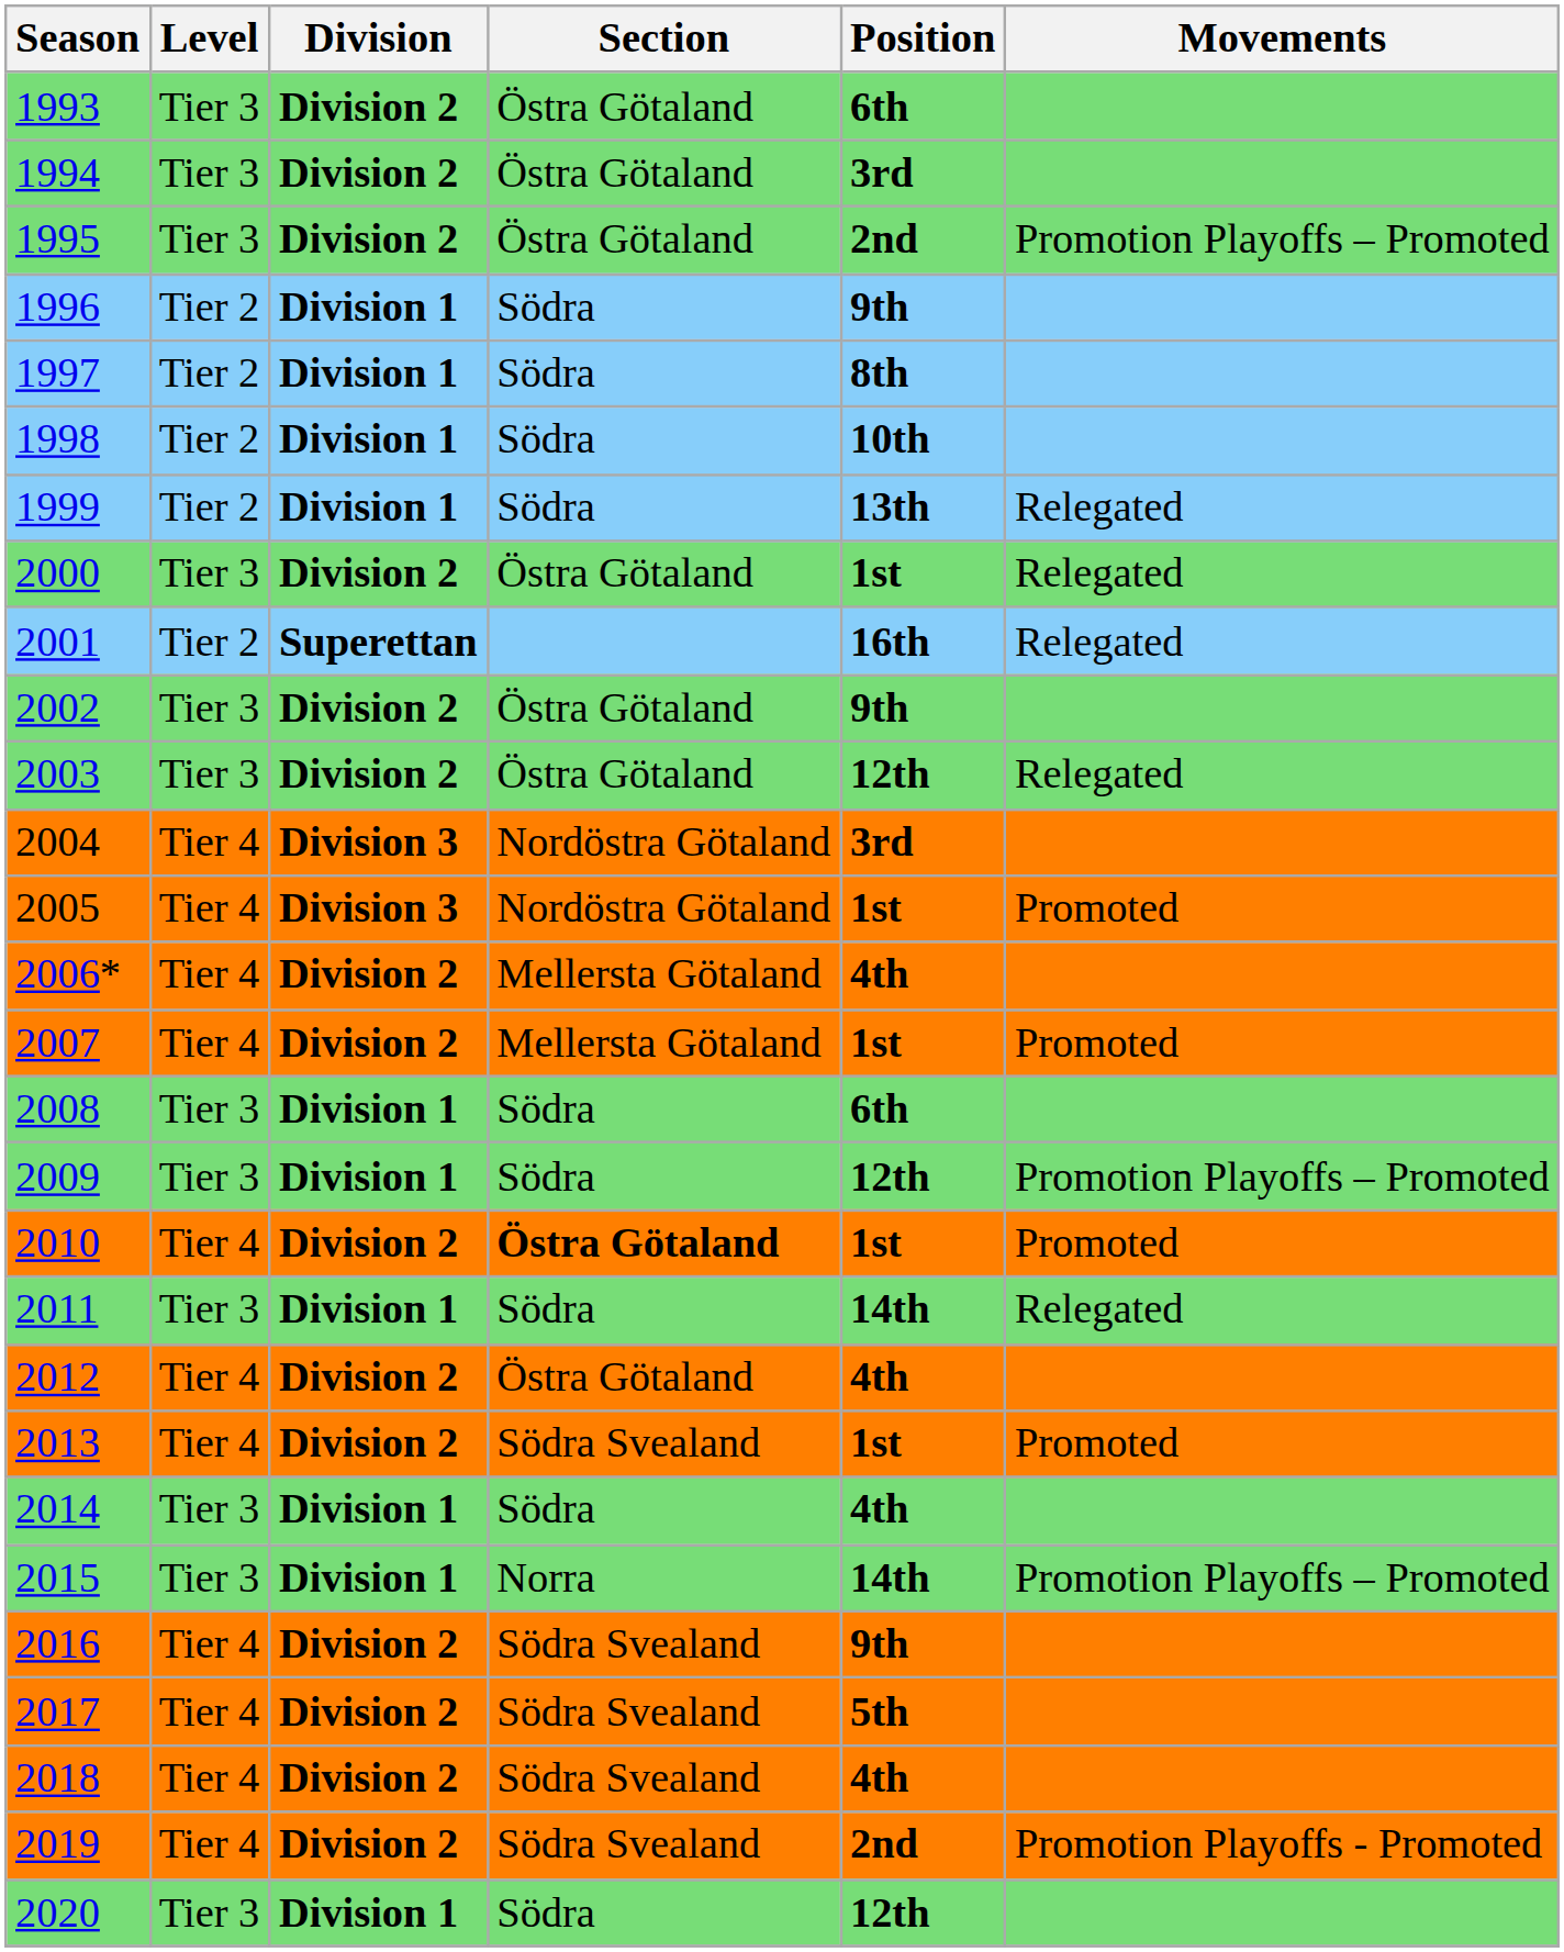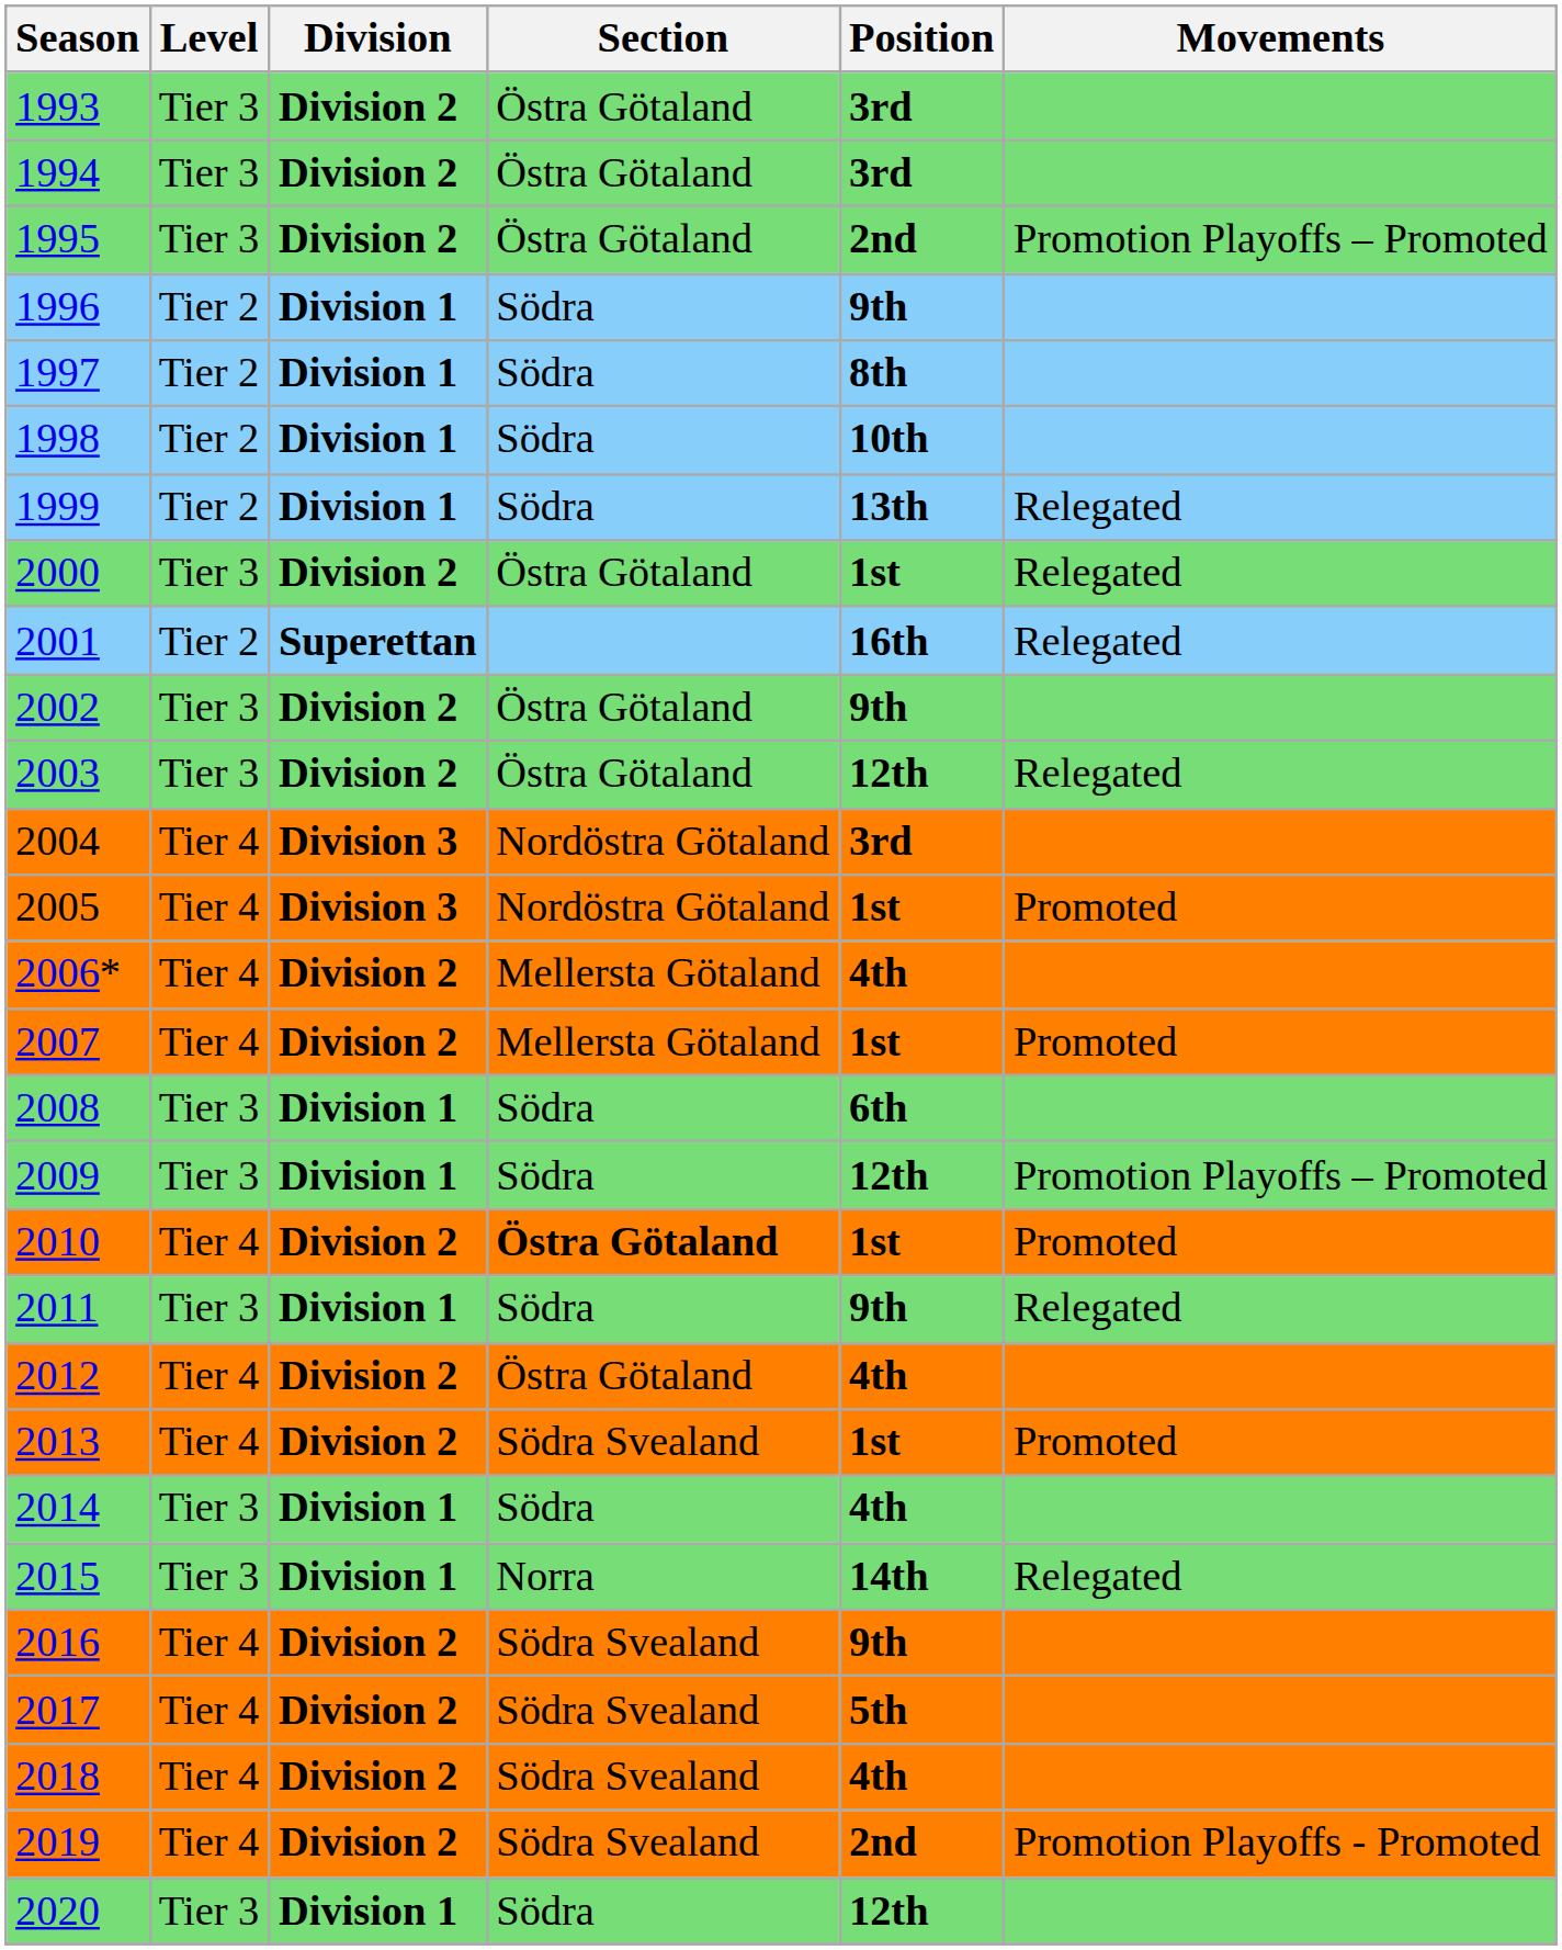 <table class="wikitable">
 <tr style="background:#f0f6fa;">
 <th>Season</th>
 <th>Level</th>
 <th>Division</th>
 <th>Section</th>
 <th>Position</th>
 <th>Movements</th>
 </tr>
 <tr>
 <td style="background:#77DD77;"><a href='#'>1993</a></td>
 <td style="background:#77DD77;">Tier 3</td>
 <td style="background:#77DD77;"><strong>Division 2</strong></td>
 <td style="background:#77DD77;">Östra Götaland</td>
-<td style="background:#77DD77;"><strong>6th</strong></td>
+<td style="background:#77DD77;"><strong>3rd</strong></td>
 <td style="background:#77DD77;"></td>
 </tr>
 <tr>
 <td style="background:#77DD77;"><a href='#'>1994</a></td>
 <td style="background:#77DD77;">Tier 3</td>
 <td style="background:#77DD77;"><strong>Division 2</strong></td>
 <td style="background:#77DD77;">Östra Götaland</td>
 <td style="background:#77DD77;"><strong>3rd</strong></td>
 <td style="background:#77DD77;"></td>
 </tr>
 <tr>
 <td style="background:#77DD77;"><a href='#'>1995</a></td>
 <td style="background:#77DD77;">Tier 3</td>
 <td style="background:#77DD77;"><strong>Division 2</strong></td>
 <td style="background:#77DD77;">Östra Götaland</td>
 <td style="background:#77DD77;"><strong>2nd</strong></td>
 <td style="background:#77DD77;">Promotion Playoffs – Promoted</td>
 </tr>
 <tr>
 <td style="background:#87CEFA;"><a href='#'>1996</a></td>
 <td style="background:#87CEFA;">Tier 2</td>
 <td style="background:#87CEFA;"><strong>Division 1</strong></td>
 <td style="background:#87CEFA;">Södra</td>
 <td style="background:#87CEFA;"><strong>9th</strong></td>
 <td style="background:#87CEFA;"></td>
 </tr>
 <tr>
 <td style="background:#87CEFA;"><a href='#'>1997</a></td>
 <td style="background:#87CEFA;">Tier 2</td>
 <td style="background:#87CEFA;"><strong>Division 1</strong></td>
 <td style="background:#87CEFA;">Södra</td>
 <td style="background:#87CEFA;"><strong>8th</strong></td>
 <td style="background:#87CEFA;"></td>
 </tr>
 <tr>
 <td style="background:#87CEFA;"><a href='#'>1998</a></td>
 <td style="background:#87CEFA;">Tier 2</td>
 <td style="background:#87CEFA;"><strong>Division 1</strong></td>
 <td style="background:#87CEFA;">Södra</td>
 <td style="background:#87CEFA;"><strong>10th</strong></td>
 <td style="background:#87CEFA;"></td>
 </tr>
 <tr>
 <td style="background:#87CEFA;"><a href='#'>1999</a></td>
 <td style="background:#87CEFA;">Tier 2</td>
 <td style="background:#87CEFA;"><strong>Division 1</strong></td>
 <td style="background:#87CEFA;">Södra</td>
 <td style="background:#87CEFA;"><strong>13th</strong></td>
 <td style="background:#87CEFA;">Relegated</td>
 </tr>
 <tr>
 <td style="background:#77DD77;"><a href='#'>2000</a></td>
 <td style="background:#77DD77;">Tier 3</td>
 <td style="background:#77DD77;"><strong>Division 2</strong></td>
 <td style="background:#77DD77;">Östra Götaland</td>
 <td style="background:#77DD77;"><strong>1st</strong></td>
 <td style="background:#77DD77;">Relegated</td>
 </tr>
 <tr>
 <td style="background:#87CEFA;"><a href='#'>2001</a></td>
 <td style="background:#87CEFA;">Tier 2</td>
 <td style="background:#87CEFA;"><strong> Superettan</strong></td>
 <td style="background:#87CEFA;"></td>
 <td style="background:#87CEFA;"><strong>16th</strong></td>
 <td style="background:#87CEFA;">Relegated</td>
 </tr>
 <tr>
 <td style="background:#77DD77;"><a href='#'>2002</a></td>
 <td style="background:#77DD77;">Tier 3</td>
 <td style="background:#77DD77;"><strong>Division 2</strong></td>
 <td style="background:#77DD77;">Östra Götaland</td>
 <td style="background:#77DD77;"><strong>9th</strong></td>
 <td style="background:#77DD77;"></td>
 </tr>
 <tr>
 <td style="background:#77DD77;"><a href='#'>2003</a></td>
 <td style="background:#77DD77;">Tier 3</td>
 <td style="background:#77DD77;"><strong>Division 2</strong></td>
 <td style="background:#77DD77;">Östra Götaland</td>
 <td style="background:#77DD77;"><strong>12th</strong></td>
 <td style="background:#77DD77;">Relegated</td>
 </tr>
 <tr>
 <td style="background:#FF7F00;">2004</td>
 <td style="background:#FF7F00;">Tier 4</td>
 <td style="background:#FF7F00;"><strong>Division 3</strong></td>
 <td style="background:#FF7F00;">Nordöstra Götaland</td>
 <td style="background:#FF7F00;"><strong>3rd</strong></td>
 <td style="background:#FF7F00;"></td>
 </tr>
 <tr>
 <td style="background:#FF7F00;">2005</td>
 <td style="background:#FF7F00;">Tier 4</td>
 <td style="background:#FF7F00;"><strong>Division 3</strong></td>
 <td style="background:#FF7F00;">Nordöstra Götaland</td>
 <td style="background:#FF7F00;"><strong>1st</strong></td>
 <td style="background:#FF7F00;">Promoted</td>
 </tr>
 <tr>
 <td style="background:#FF7F00;"><a href='#'>2006</a>*</td>
 <td style="background:#FF7F00;">Tier 4</td>
 <td style="background:#FF7F00;"><strong>Division 2</strong></td>
 <td style="background:#FF7F00;">Mellersta Götaland</td>
 <td style="background:#FF7F00;"><strong>4th</strong></td>
 <td style="background:#FF7F00;"></td>
 </tr>
 <tr>
 <td style="background:#FF7F00;"><a href='#'>2007</a></td>
 <td style="background:#FF7F00;">Tier 4</td>
 <td style="background:#FF7F00;"><strong>Division 2</strong></td>
 <td style="background:#FF7F00;">Mellersta Götaland</td>
 <td style="background:#FF7F00;"><strong>1st</strong></td>
 <td style="background:#FF7F00;">Promoted</td>
 </tr>
 <tr>
 <td style="background:#77DD77;"><a href='#'>2008</a></td>
 <td style="background:#77DD77;">Tier 3</td>
 <td style="background:#77DD77;"><strong>Division 1</strong></td>
 <td style="background:#77DD77;">Södra</td>
 <td style="background:#77DD77;"><strong>6th</strong></td>
 <td style="background:#77DD77;"></td>
 </tr>
 <tr>
 <td style="background:#77DD77;"><a href='#'>2009</a></td>
 <td style="background:#77DD77;">Tier 3</td>
 <td style="background:#77DD77;"><strong>Division 1</strong></td>
 <td style="background:#77DD77;">Södra</td>
 <td style="background:#77DD77;"><strong>12th</strong></td>
 <td style="background:#77DD77;">Promotion Playoffs – Promoted</td>
 </tr>
 <tr>
 <td style="background:#FF7F00;"><a href='#'>2010</a></td>
 <td style="background:#FF7F00;">Tier 4</td>
 <td style="background:#FF7F00;"><strong>Division 2</strong></td>
 <td style="background:#FF7F00;"><strong>Östra Götaland</strong></td>
 <td style="background:#FF7F00;"><strong>1st</strong></td>
 <td style="background:#FF7F00;">Promoted</td>
 </tr>
 <tr>
 <td style="background:#77DD77;"><a href='#'>2011</a></td>
 <td style="background:#77DD77;">Tier 3</td>
 <td style="background:#77DD77;"><strong>Division 1</strong></td>
 <td style="background:#77DD77;">Södra</td>
-<td style="background:#77DD77;"><strong>14th</strong></td>
+<td style="background:#77DD77;"><strong>9th</strong></td>
 <td style="background:#77DD77;">Relegated</td>
 </tr>
 <tr>
 <td style="background:#FF7F00;"><a href='#'>2012</a></td>
 <td style="background:#FF7F00;">Tier 4</td>
 <td style="background:#FF7F00;"><strong>Division 2</strong></td>
 <td style="background:#FF7F00;">Östra Götaland</td>
 <td style="background:#FF7F00;"><strong>4th</strong></td>
 <td style="background:#FF7F00;"></td>
 </tr>
 <tr>
 <td style="background:#FF7F00;"><a href='#'>2013</a></td>
 <td style="background:#FF7F00;">Tier 4</td>
 <td style="background:#FF7F00;"><strong>Division 2</strong></td>
 <td style="background:#FF7F00;">Södra Svealand</td>
 <td style="background:#FF7F00;"><strong>1st</strong></td>
 <td style="background:#FF7F00;">Promoted</td>
 </tr>
 <tr>
 <td style="background:#77DD77;"><a href='#'>2014</a></td>
 <td style="background:#77DD77;">Tier 3</td>
 <td style="background:#77DD77;"><strong>Division 1</strong></td>
 <td style="background:#77DD77;">Södra</td>
 <td style="background:#77DD77;"><strong>4th</strong></td>
 <td style="background:#77DD77;"></td>
 </tr>
 <tr>
 <td style="background:#77DD77;"><a href='#'>2015</a></td>
 <td style="background:#77DD77;">Tier 3</td>
 <td style="background:#77DD77;"><strong>Division 1</strong></td>
 <td style="background:#77DD77;">Norra</td>
 <td style="background:#77DD77;"><strong>14th</strong></td>
-<td style="background:#77DD77;">Promotion Playoffs – Promoted</td>
+<td style="background:#77DD77;">Relegated</td>
 </tr>
 <tr>
 <td style="background:#FF7F00;"><a href='#'>2016</a></td>
 <td style="background:#FF7F00;">Tier 4</td>
 <td style="background:#FF7F00;"><strong>Division 2</strong></td>
 <td style="background:#FF7F00;">Södra Svealand</td>
 <td style="background:#FF7F00;"><strong>9th</strong></td>
 <td style="background:#FF7F00;"></td>
 </tr>
 <tr>
 <td style="background:#FF7F00;"><a href='#'>2017</a></td>
 <td style="background:#FF7F00;">Tier 4</td>
 <td style="background:#FF7F00;"><strong>Division 2</strong></td>
 <td style="background:#FF7F00;">Södra Svealand</td>
 <td style="background:#FF7F00;"><strong>5th</strong></td>
 <td style="background:#FF7F00;"></td>
 </tr>
 <tr>
 <td style="background:#FF7F00;"><a href='#'>2018</a></td>
 <td style="background:#FF7F00;">Tier 4</td>
 <td style="background:#FF7F00;"><strong>Division 2</strong></td>
 <td style="background:#FF7F00;">Södra Svealand</td>
 <td style="background:#FF7F00;"><strong>4th</strong></td>
 <td style="background:#FF7F00;"></td>
 </tr>
 <tr>
 <td style="background:#FF7F00;"><a href='#'>2019</a></td>
 <td style="background:#FF7F00;">Tier 4</td>
 <td style="background:#FF7F00;"><strong>Division 2</strong></td>
 <td style="background:#FF7F00;">Södra Svealand</td>
 <td style="background:#FF7F00;"><strong>2nd</strong></td>
 <td style="background:#FF7F00;">Promotion Playoffs - Promoted</td>
 </tr>
 <tr>
 <td style="background:#77DD77;"><a href='#'>2020</a></td>
 <td style="background:#77DD77;">Tier 3</td>
 <td style="background:#77DD77;"><strong>Division 1</strong></td>
 <td style="background:#77DD77;">Södra</td>
 <td style="background:#77DD77;"><strong>12th</strong></td>
 <td style="background:#77DD77;"></td>
 </tr>
 <tr>
 </tr>
 </table>
